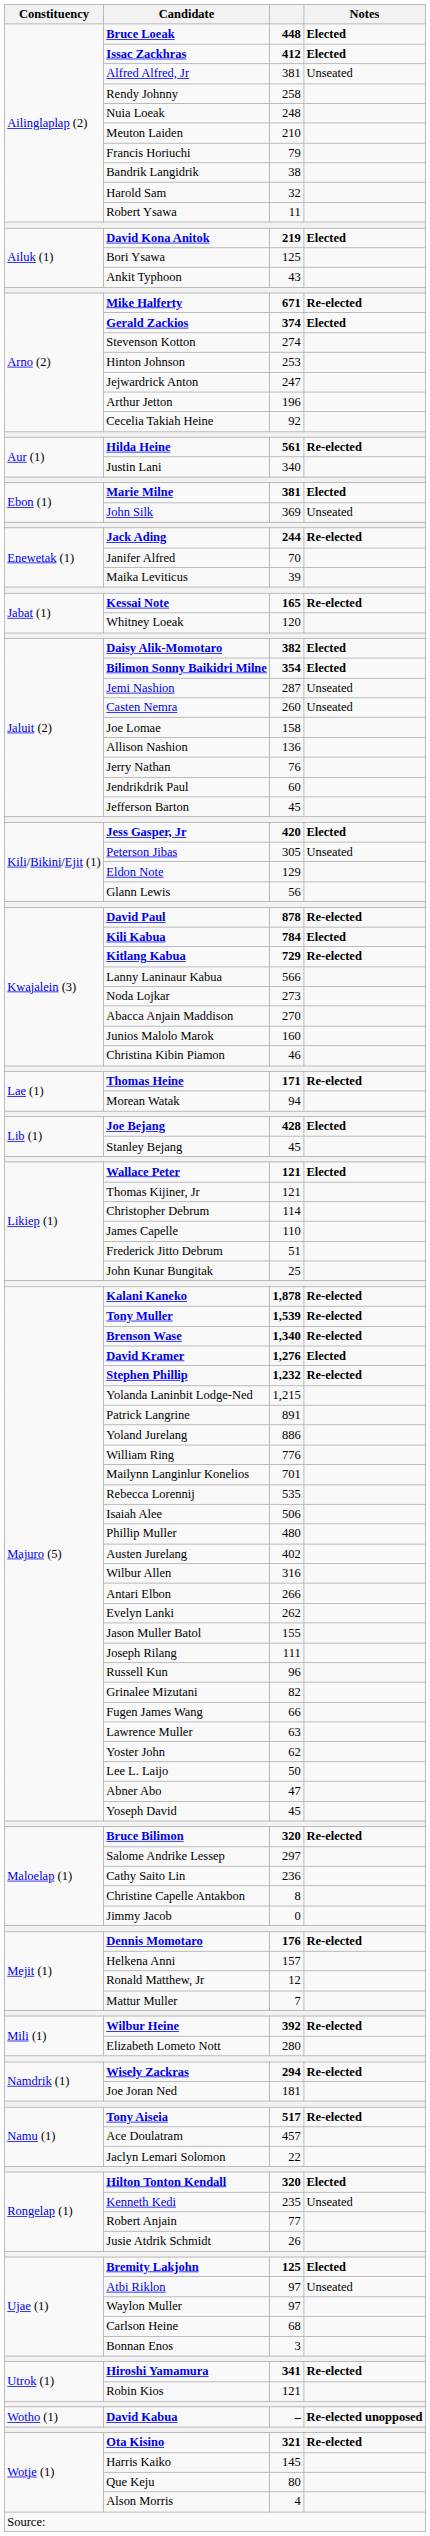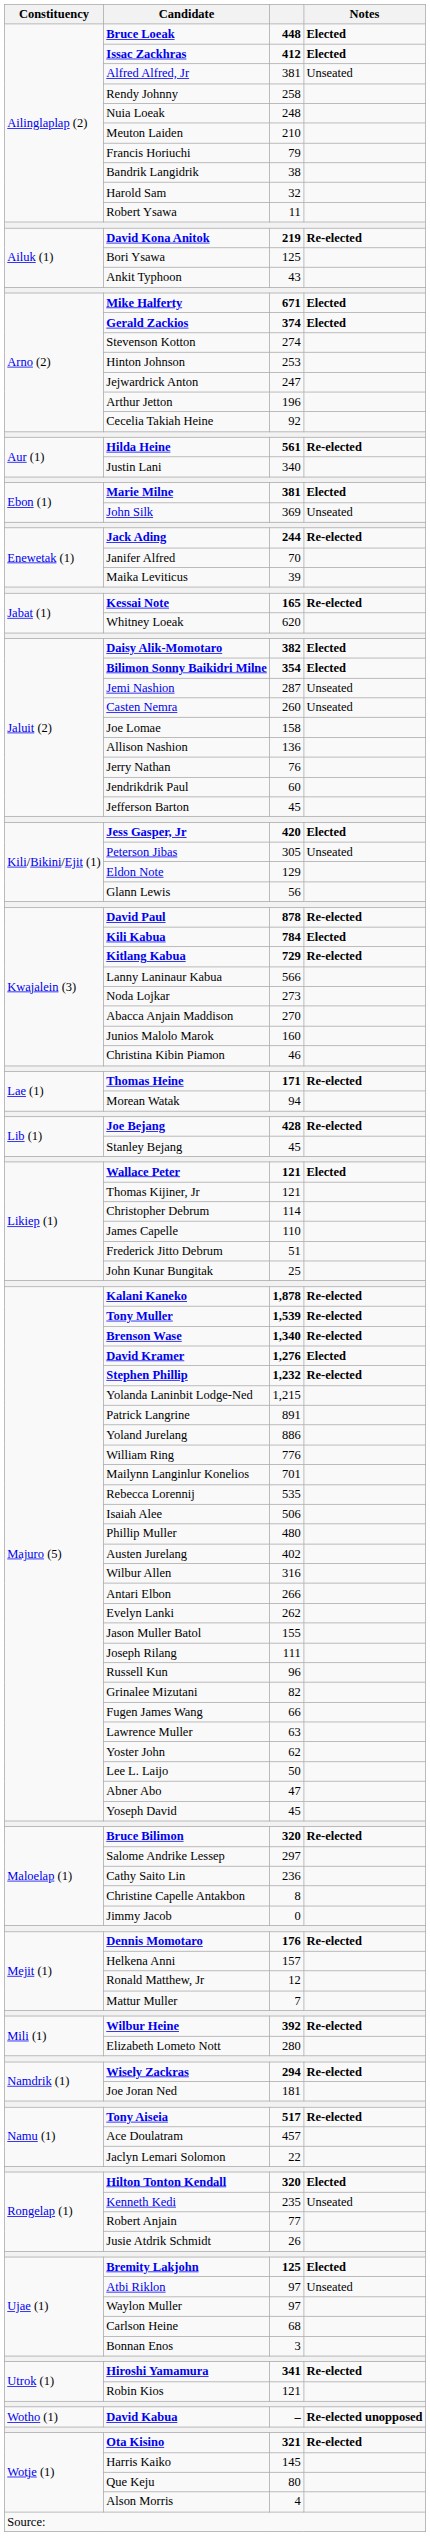 <table class="wikitable">
 <tr>
 <th>Constituency</th>
 <th>Candidate</th>
 <th></th>
 <th>Notes</th>
 </tr>
 <tr>
 <td rowspan=10><a href='#'>Ailinglaplap</a> (2)</td>
 <td><strong><a href='#'>Bruce Loeak</a></strong></td>
 <td align=right><strong>448</strong></td>
 <td><strong>Elected</strong></td>
 </tr>
 <tr style="font-weight:bold">
 <td><a href='#'>Issac Zackhras</a></td>
 <td align=right>412</td>
 <td>Elected</td>
 </tr>
 <tr>
 <td><a href='#'>Alfred Alfred, Jr</a></td>
 <td align=right>381</td>
 <td>Unseated</td>
 </tr>
 <tr>
 <td>Rendy Johnny</td>
 <td align=right>258</td>
 <td></td>
 </tr>
 <tr>
 <td>Nuia Loeak</td>
 <td align=right>248</td>
 <td></td>
 </tr>
 <tr>
 <td>Meuton Laiden</td>
 <td align=right>210</td>
 <td></td>
 </tr>
 <tr>
 <td>Francis Horiuchi</td>
 <td align=right>79</td>
 <td></td>
 </tr>
 <tr>
 <td>Bandrik Langidrik</td>
 <td align=right>38</td>
 <td></td>
 </tr>
 <tr>
 <td>Harold Sam</td>
 <td align=right>32</td>
 <td></td>
 </tr>
 <tr>
 <td>Robert Ysawa</td>
 <td align=right>11</td>
 <td></td>
 </tr>
 <tr>
 <th colspan=4></th>
 </tr>
 <tr>
 <td rowspan=3><a href='#'>Ailuk</a> (1)</td>
 <td><strong><a href='#'>David Kona Anitok</a></strong></td>
 <td align=right><strong>219</strong></td>
-<td><strong>Elected</strong></td>
+<td><strong>Re-elected</strong></td>
 </tr>
 <tr>
 <td>Bori Ysawa</td>
 <td align=right>125</td>
 <td></td>
 </tr>
 <tr>
 <td>Ankit Typhoon</td>
 <td align=right>43</td>
 <td></td>
 </tr>
 <tr>
 <th colspan=4></th>
 </tr>
 <tr>
 <td rowspan=7><a href='#'>Arno</a> (2)</td>
 <td><strong><a href='#'>Mike Halferty</a></strong></td>
 <td align=right><strong>671</strong></td>
-<td><strong>Re-elected</strong></td>
+<td><strong>Elected</strong></td>
 </tr>
 <tr style="font-weight:bold">
 <td><a href='#'>Gerald Zackios</a></td>
 <td align=right>374</td>
 <td>Elected</td>
 </tr>
 <tr>
 <td>Stevenson Kotton</td>
 <td align=right>274</td>
 <td></td>
 </tr>
 <tr>
 <td>Hinton Johnson</td>
 <td align=right>253</td>
 <td></td>
 </tr>
 <tr>
 <td>Jejwardrick Anton</td>
 <td align=right>247</td>
 <td></td>
 </tr>
 <tr>
 <td>Arthur Jetton</td>
 <td align=right>196</td>
 <td></td>
 </tr>
 <tr>
 <td>Cecelia Takiah Heine</td>
 <td align=right>92</td>
 <td></td>
 </tr>
 <tr>
 <th colspan=4></th>
 </tr>
 <tr>
 <td rowspan=2><a href='#'>Aur</a> (1)</td>
 <td><strong><a href='#'>Hilda Heine</a></strong></td>
 <td align=right><strong>561</strong></td>
 <td><strong>Re-elected</strong></td>
 </tr>
 <tr>
 <td>Justin Lani</td>
 <td align=right>340</td>
 <td></td>
 </tr>
 <tr>
 <th colspan=4></th>
 </tr>
 <tr>
 <td rowspan=2><a href='#'>Ebon</a> (1)</td>
 <td><strong><a href='#'>Marie Milne</a></strong></td>
 <td align=right><strong>381</strong></td>
 <td><strong>Elected</strong></td>
 </tr>
 <tr>
 <td><a href='#'>John Silk</a></td>
 <td align=right>369</td>
 <td>Unseated</td>
 </tr>
 <tr>
 <th colspan=4></th>
 </tr>
 <tr>
 <td rowspan=3><a href='#'>Enewetak</a> (1)</td>
 <td><strong><a href='#'>Jack Ading</a></strong></td>
 <td align=right><strong>244</strong></td>
 <td><strong>Re-elected</strong></td>
 </tr>
 <tr>
 <td>Janifer Alfred</td>
 <td align=right>70</td>
 <td></td>
 </tr>
 <tr>
 <td>Maika Leviticus</td>
 <td align=right>39</td>
 <td></td>
 </tr>
 <tr>
 <th colspan=4></th>
 </tr>
 <tr>
 <td rowspan=2><a href='#'>Jabat</a> (1)</td>
 <td><strong><a href='#'>Kessai Note</a></strong></td>
 <td align=right><strong>165</strong></td>
 <td><strong>Re-elected</strong></td>
 </tr>
 <tr>
 <td>Whitney Loeak</td>
-<td align=right>120</td>
+<td align=right>620</td>
 <td></td>
 </tr>
 <tr>
 <th colspan=4></th>
 </tr>
 <tr>
 <td rowspan=9><a href='#'>Jaluit</a> (2)</td>
 <td><strong><a href='#'>Daisy Alik-Momotaro</a></strong></td>
 <td align=right><strong>382</strong></td>
 <td><strong>Elected</strong></td>
 </tr>
 <tr style=font-weight:bold>
 <td><a href='#'>Bilimon Sonny Baikidri Milne</a></td>
 <td align=right>354</td>
 <td>Elected</td>
 </tr>
 <tr>
 <td><a href='#'>Jemi Nashion</a></td>
 <td align=right>287</td>
 <td>Unseated</td>
 </tr>
 <tr>
 <td><a href='#'>Casten Nemra</a></td>
 <td align=right>260</td>
 <td>Unseated</td>
 </tr>
 <tr>
 <td>Joe Lomae</td>
 <td align=right>158</td>
 <td></td>
 </tr>
 <tr>
 <td>Allison Nashion</td>
 <td align=right>136</td>
 <td></td>
 </tr>
 <tr>
 <td>Jerry Nathan</td>
 <td align=right>76</td>
 <td></td>
 </tr>
 <tr>
 <td>Jendrikdrik Paul</td>
 <td align=right>60</td>
 <td></td>
 </tr>
 <tr>
 <td>Jefferson Barton</td>
 <td align=right>45</td>
 <td></td>
 </tr>
 <tr>
 <th colspan=4></th>
 </tr>
 <tr>
 <td rowspan=4><a href='#'>Kili</a>/<a href='#'>Bikini</a>/<a href='#'>Ejit</a> (1)</td>
 <td><strong><a href='#'>Jess Gasper, Jr</a></strong></td>
 <td align=right><strong>420</strong></td>
 <td><strong>Elected</strong></td>
 </tr>
 <tr>
 <td><a href='#'>Peterson Jibas</a></td>
 <td align=right>305</td>
 <td>Unseated</td>
 </tr>
 <tr>
 <td><a href='#'>Eldon Note</a></td>
 <td align=right>129</td>
 <td></td>
 </tr>
 <tr>
 <td>Glann Lewis</td>
 <td align=right>56</td>
 <td></td>
 </tr>
 <tr>
 <th colspan=4></th>
 </tr>
 <tr>
 <td rowspan=8><a href='#'>Kwajalein</a> (3)</td>
 <td><strong><a href='#'>David Paul</a></strong></td>
 <td align=right><strong>878</strong></td>
 <td><strong>Re-elected</strong></td>
 </tr>
 <tr style=font-weight:bold>
 <td><a href='#'>Kili Kabua</a></td>
 <td align=right>784</td>
 <td>Elected</td>
 </tr>
 <tr style=font-weight:bold>
 <td><a href='#'>Kitlang Kabua</a></td>
 <td align=right>729</td>
 <td>Re-elected</td>
 </tr>
 <tr>
 <td>Lanny Laninaur Kabua</td>
 <td align=right>566</td>
 <td></td>
 </tr>
 <tr>
 <td>Noda Lojkar</td>
 <td align=right>273</td>
 <td></td>
 </tr>
 <tr>
 <td>Abacca Anjain Maddison</td>
 <td align=right>270</td>
 <td></td>
 </tr>
 <tr>
 <td>Junios Malolo Marok</td>
 <td align=right>160</td>
 <td></td>
 </tr>
 <tr>
 <td>Christina Kibin Piamon</td>
 <td align=right>46</td>
 <td></td>
 </tr>
 <tr>
 <th colspan=4></th>
 </tr>
 <tr>
 <td rowspan=2><a href='#'>Lae</a> (1)</td>
 <td><strong><a href='#'>Thomas Heine</a></strong></td>
 <td align=right><strong>171</strong></td>
 <td><strong>Re-elected</strong></td>
 </tr>
 <tr>
 <td>Morean Watak</td>
 <td align=right>94</td>
 <td></td>
 </tr>
 <tr>
 <th colspan=4></th>
 </tr>
 <tr>
 <td rowspan=2><a href='#'>Lib</a> (1)</td>
 <td><strong><a href='#'>Joe Bejang</a></strong></td>
 <td align=right><strong>428</strong></td>
-<td><strong>Elected</strong></td>
+<td><strong>Re-elected</strong></td>
 </tr>
 <tr>
 <td>Stanley Bejang</td>
 <td align=right>45</td>
 <td></td>
 </tr>
 <tr>
 <th colspan=4></th>
 </tr>
 <tr>
 <td rowspan=6><a href='#'>Likiep</a> (1)</td>
 <td><strong><a href='#'>Wallace Peter</a></strong></td>
 <td align=right><strong>121</strong></td>
 <td><strong>Elected</strong></td>
 </tr>
 <tr>
 <td>Thomas Kijiner, Jr</td>
 <td align=right>121</td>
 <td></td>
 </tr>
 <tr>
 <td>Christopher Debrum</td>
 <td align=right>114</td>
 <td></td>
 </tr>
 <tr>
 <td>James Capelle</td>
 <td align=right>110</td>
 <td></td>
 </tr>
 <tr>
 <td>Frederick Jitto Debrum</td>
 <td align=right>51</td>
 <td></td>
 </tr>
 <tr>
 <td>John Kunar Bungitak</td>
 <td align=right>25</td>
 <td></td>
 </tr>
 <tr>
 <th colspan=4></th>
 </tr>
 <tr>
 <td rowspan=27><a href='#'>Majuro</a> (5)</td>
 <td><strong><a href='#'>Kalani Kaneko</a></strong></td>
 <td align=right><strong>1,878</strong></td>
 <td><strong>Re-elected</strong></td>
 </tr>
 <tr style=font-weight:bold>
 <td><a href='#'>Tony Muller</a></td>
 <td align=right>1,539</td>
 <td>Re-elected</td>
 </tr>
 <tr style=font-weight:bold>
 <td><a href='#'>Brenson Wase</a></td>
 <td align=right>1,340</td>
 <td>Re-elected</td>
 </tr>
 <tr style=font-weight:bold>
 <td><a href='#'>David Kramer</a></td>
 <td align=right>1,276</td>
 <td>Elected</td>
 </tr>
 <tr style=font-weight:bold>
 <td><a href='#'>Stephen Phillip</a></td>
 <td align=right>1,232</td>
 <td>Re-elected</td>
 </tr>
 <tr>
 <td>Yolanda Laninbit Lodge-Ned</td>
 <td align=right>1,215</td>
 <td></td>
 </tr>
 <tr>
 <td>Patrick Langrine</td>
 <td align=right>891</td>
 <td></td>
 </tr>
 <tr>
 <td>Yoland Jurelang</td>
 <td align=right>886</td>
 <td></td>
 </tr>
 <tr>
 <td>William Ring</td>
 <td align=right>776</td>
 <td></td>
 </tr>
 <tr>
 <td>Mailynn Langinlur Konelios</td>
 <td align=right>701</td>
 <td></td>
 </tr>
 <tr>
 <td>Rebecca Lorennij</td>
 <td align=right>535</td>
 <td></td>
 </tr>
 <tr>
 <td>Isaiah Alee</td>
 <td align=right>506</td>
 <td></td>
 </tr>
 <tr>
 <td>Phillip Muller</td>
 <td align=right>480</td>
 <td></td>
 </tr>
 <tr>
 <td>Austen Jurelang</td>
 <td align=right>402</td>
 <td></td>
 </tr>
 <tr>
 <td>Wilbur Allen</td>
 <td align=right>316</td>
 <td></td>
 </tr>
 <tr>
 <td>Antari Elbon</td>
 <td align=right>266</td>
 <td></td>
 </tr>
 <tr>
 <td>Evelyn Lanki</td>
 <td align=right>262</td>
 <td></td>
 </tr>
 <tr>
 <td>Jason Muller Batol</td>
 <td align=right>155</td>
 <td></td>
 </tr>
 <tr>
 <td>Joseph Rilang</td>
 <td align=right>111</td>
 <td></td>
 </tr>
 <tr>
 <td>Russell Kun</td>
 <td align=right>96</td>
 <td></td>
 </tr>
 <tr>
 <td>Grinalee Mizutani</td>
 <td align=right>82</td>
 <td></td>
 </tr>
 <tr>
 <td>Fugen James Wang</td>
 <td align=right>66</td>
 <td></td>
 </tr>
 <tr>
 <td>Lawrence Muller</td>
 <td align=right>63</td>
 <td></td>
 </tr>
 <tr>
 <td>Yoster John</td>
 <td align=right>62</td>
 <td></td>
 </tr>
 <tr>
 <td>Lee L. Laijo</td>
 <td align=right>50</td>
 <td></td>
 </tr>
 <tr>
 <td>Abner Abo</td>
 <td align=right>47</td>
 <td></td>
 </tr>
 <tr>
 <td>Yoseph David</td>
 <td align=right>45</td>
 <td></td>
 </tr>
 <tr>
 <th colspan=4></th>
 </tr>
 <tr>
 <td rowspan=5><a href='#'>Maloelap</a> (1)</td>
 <td><strong><a href='#'>Bruce Bilimon</a></strong></td>
 <td align=right><strong>320</strong></td>
 <td><strong>Re-elected</strong></td>
 </tr>
 <tr>
 <td>Salome Andrike Lessep</td>
 <td align=right>297</td>
 <td></td>
 </tr>
 <tr>
 <td>Cathy Saito Lin</td>
 <td align=right>236</td>
 <td></td>
 </tr>
 <tr>
 <td>Christine Capelle Antakbon</td>
 <td align=right>8</td>
 <td></td>
 </tr>
 <tr>
 <td>Jimmy Jacob</td>
 <td align=right>0</td>
 <td></td>
 </tr>
 <tr>
 <th colspan=4></th>
 </tr>
 <tr>
 <td rowspan=4><a href='#'>Mejit</a> (1)</td>
 <td><strong><a href='#'>Dennis Momotaro</a></strong></td>
 <td align=right><strong>176</strong></td>
 <td><strong>Re-elected</strong></td>
 </tr>
 <tr>
 <td>Helkena Anni</td>
 <td align=right>157</td>
 <td></td>
 </tr>
 <tr>
 <td>Ronald Matthew, Jr</td>
 <td align=right>12</td>
 <td></td>
 </tr>
 <tr>
 <td>Mattur Muller</td>
 <td align=right>7</td>
 <td></td>
 </tr>
 <tr>
 <th colspan=4></th>
 </tr>
 <tr>
 <td rowspan=2><a href='#'>Mili</a> (1)</td>
 <td><strong><a href='#'>Wilbur Heine</a></strong></td>
 <td align=right><strong>392</strong></td>
 <td><strong>Re-elected</strong></td>
 </tr>
 <tr>
 <td>Elizabeth Lometo Nott</td>
 <td align=right>280</td>
 <td></td>
 </tr>
 <tr>
 <th colspan=4></th>
 </tr>
 <tr>
 <td rowspan=2><a href='#'>Namdrik</a> (1)</td>
 <td><strong><a href='#'>Wisely Zackras</a></strong></td>
 <td align=right><strong>294</strong></td>
 <td><strong>Re-elected</strong></td>
 </tr>
 <tr>
 <td>Joe Joran Ned</td>
 <td align=right>181</td>
 <td></td>
 </tr>
 <tr>
 <th colspan=4></th>
 </tr>
 <tr>
 <td rowspan=3><a href='#'>Namu</a> (1)</td>
 <td><strong><a href='#'>Tony Aiseia</a></strong></td>
 <td align=right><strong>517</strong></td>
 <td><strong>Re-elected</strong></td>
 </tr>
 <tr>
 <td>Ace Doulatram</td>
 <td align=right>457</td>
 <td></td>
 </tr>
 <tr>
 <td>Jaclyn Lemari Solomon</td>
 <td align=right>22</td>
 <td></td>
 </tr>
 <tr>
 <th colspan=4></th>
 </tr>
 <tr>
 <td rowspan=4><a href='#'>Rongelap</a> (1)</td>
 <td><strong><a href='#'>Hilton Tonton Kendall</a></strong></td>
 <td align=right><strong>320</strong></td>
 <td><strong>Elected</strong></td>
 </tr>
 <tr>
 <td><a href='#'>Kenneth Kedi</a></td>
 <td align=right>235</td>
 <td>Unseated</td>
 </tr>
 <tr>
 <td>Robert Anjain</td>
 <td align=right>77</td>
 <td></td>
 </tr>
 <tr>
 <td>Jusie Atdrik Schmidt</td>
 <td align=right>26</td>
 <td></td>
 </tr>
 <tr>
 <th colspan=4></th>
 </tr>
 <tr>
 <td rowspan=5><a href='#'>Ujae</a> (1)</td>
 <td><strong><a href='#'>Bremity Lakjohn</a></strong></td>
 <td align=right><strong>125</strong></td>
 <td><strong>Elected</strong></td>
 </tr>
 <tr>
 <td><a href='#'>Atbi Riklon</a></td>
 <td align=right>97</td>
 <td>Unseated</td>
 </tr>
 <tr>
 <td>Waylon Muller</td>
 <td align=right>97</td>
 <td></td>
 </tr>
 <tr>
 <td>Carlson Heine</td>
 <td align=right>68</td>
 <td></td>
 </tr>
 <tr>
 <td>Bonnan Enos</td>
 <td align=right>3</td>
 <td></td>
 </tr>
 <tr>
 <th colspan=4></th>
 </tr>
 <tr>
 <td rowspan=2><a href='#'>Utrok</a> (1)</td>
 <td><strong><a href='#'>Hiroshi Yamamura</a></strong></td>
 <td align=right><strong>341</strong></td>
 <td><strong>Re-elected</strong></td>
 </tr>
 <tr>
 <td>Robin Kios</td>
 <td align=right>121</td>
 <td></td>
 </tr>
 <tr>
 <th colspan=4></th>
 </tr>
 <tr>
 <td><a href='#'>Wotho</a> (1)</td>
 <td><strong><a href='#'>David Kabua</a></strong></td>
 <td align=right><strong>–</strong></td>
 <td><strong>Re-elected unopposed</strong></td>
 </tr>
 <tr>
 <th colspan=4></th>
 </tr>
 <tr>
 <td rowspan=4><a href='#'>Wotje</a> (1)</td>
 <td><strong><a href='#'>Ota Kisino</a></strong></td>
 <td align=right><strong>321</strong></td>
 <td><strong>Re-elected</strong></td>
 </tr>
 <tr>
 <td>Harris Kaiko</td>
 <td align=right>145</td>
 <td></td>
 </tr>
 <tr>
 <td>Que Keju</td>
 <td align=right>80</td>
 <td></td>
 </tr>
 <tr>
 <td>Alson Morris</td>
 <td align=right>4</td>
 <td></td>
 </tr>
 <tr>
 <td colspan=4>Source: </td>
 </tr>
 </table>
